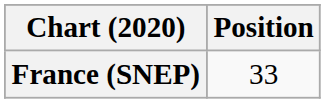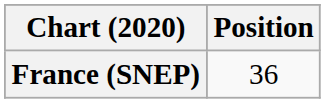 <table class="wikitable plainrowheaders" style="text-align:center">
 <tr>
 <th scope="col">Chart (2020)</th>
 <th scope="col">Position</th>
 </tr>
 <tr>
 <th scope="row">France (SNEP)</th>
-<td>33</td>
+<td>36</td>
 </tr>
 </table>
